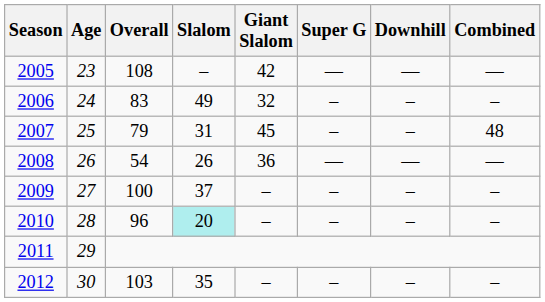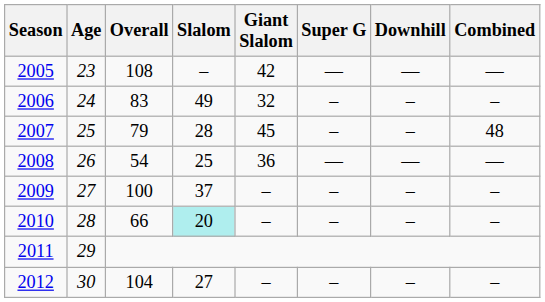 <table class="wikitable" style="text-align:center; font-size:95%;">
 <tr>
 <th>Season</th>
 <th>Age</th>
 <th>Overall</th>
 <th>Slalom</th>
 <th>Giant<br>Slalom</th>
 <th>Super G</th>
 <th>Downhill</th>
 <th>Combined</th>
 </tr>
 <tr>
 <td><a href='#'>2005</a></td>
 <td><em>23</em></td>
 <td>108</td>
 <td>–</td>
 <td>42</td>
 <td>—</td>
 <td>—</td>
 <td>—</td>
 </tr>
 <tr>
 <td><a href='#'>2006</a></td>
 <td><em>24</em></td>
 <td>83</td>
 <td>49</td>
 <td>32</td>
 <td>–</td>
 <td>–</td>
 <td>–</td>
 </tr>
 <tr>
 <td><a href='#'>2007</a></td>
 <td><em>25</em></td>
 <td>79</td>
-<td>31</td>
+<td>28</td>
 <td>45</td>
 <td>–</td>
 <td>–</td>
 <td>48</td>
 </tr>
 <tr>
 <td><a href='#'>2008</a></td>
 <td><em>26</em></td>
 <td>54</td>
-<td>26</td>
+<td>25</td>
 <td>36</td>
 <td>—</td>
 <td>—</td>
 <td>—</td>
 </tr>
 <tr>
 <td><a href='#'>2009</a></td>
 <td><em>27</em></td>
 <td>100</td>
 <td>37</td>
 <td>–</td>
 <td>–</td>
 <td>–</td>
 <td>–</td>
 </tr>
 <tr>
 <td><a href='#'>2010</a></td>
 <td><em>28</em></td>
-<td>96</td>
+<td>66</td>
 <td style="background: paleturquoise;">20</td>
 <td>–</td>
 <td>–</td>
 <td>–</td>
 <td>–</td>
 </tr>
 <tr>
 <td><a href='#'>2011</a></td>
 <td><em>29</em></td>
 <td colspan=6></td>
 </tr>
 <tr>
 <td><a href='#'>2012</a></td>
 <td><em>30</em></td>
-<td>103</td>
-<td>35</td>
+<td>104</td>
+<td>27</td>
 <td>–</td>
 <td>–</td>
 <td>–</td>
 <td>–</td>
 </tr>
 </table>
